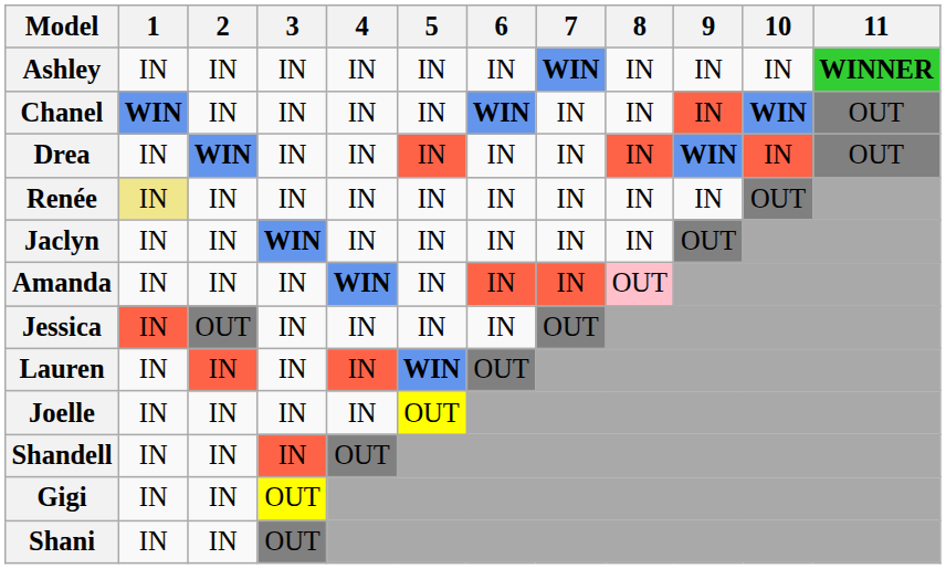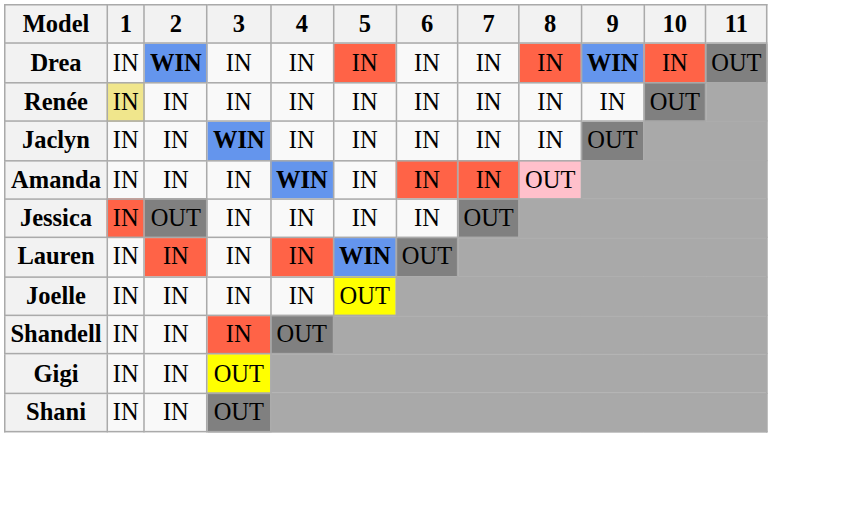 <table class="wikitable" style="text-align:center">
 <tr>
 <th>Model</th>
 <th>1</th>
 <th>2</th>
 <th>3</th>
 <th>4</th>
 <th>5</th>
 <th>6</th>
 <th>7</th>
 <th>8</th>
 <th>9</th>
 <th>10</th>
 <th>11</th>
-</tr>
-<tr>
-<th>Ashley</th>
-<td>IN</td>
-<td>IN</td>
-<td>IN</td>
-<td>IN</td>
-<td>IN</td>
-<td>IN</td>
-<td style="background:cornflowerblue;"><strong>WIN</strong></td>
-<td>IN</td>
-<td>IN</td>
-<td>IN</td>
-<td style="background:limegreen;"><strong>WINNER</strong></td>
-</tr>
-<tr>
-<th>Chanel</th>
-<td style="background:cornflowerblue;"><strong>WIN</strong></td>
-<td>IN</td>
-<td>IN</td>
-<td>IN</td>
-<td>IN</td>
-<td style="background:cornflowerblue;"><strong>WIN</strong></td>
-<td>IN</td>
-<td>IN</td>
-<td style="background:tomato;">IN</td>
-<td style="background:cornflowerblue;"><strong>WIN</strong></td>
-<td style="background:gray;">OUT</td>
 </tr>
 <tr>
 <th>Drea</th>
 <td>IN</td>
 <td style="background:cornflowerblue;"><strong>WIN</strong></td>
 <td>IN</td>
 <td>IN</td>
 <td style="background:tomato;">IN</td>
 <td>IN</td>
 <td>IN</td>
 <td style="background:tomato;">IN</td>
 <td style="background:cornflowerblue;"><strong>WIN</strong></td>
 <td style="background:tomato;">IN</td>
 <td style="background:gray;">OUT</td>
 </tr>
 <tr>
 <th>Renée</th>
 <td style="background: khaki;">IN</td>
 <td>IN</td>
 <td>IN</td>
 <td>IN</td>
 <td>IN</td>
 <td>IN</td>
 <td>IN</td>
 <td>IN</td>
 <td>IN</td>
 <td style="background:gray;">OUT</td>
 <td colspan=1 style="background:darkgrey;"></td>
 </tr>
 <tr>
 <th>Jaclyn</th>
 <td>IN</td>
 <td>IN</td>
 <td style="background:cornflowerblue;"><strong>WIN</strong></td>
 <td>IN</td>
 <td>IN</td>
 <td>IN</td>
 <td>IN</td>
 <td>IN</td>
 <td style="background:gray;">OUT</td>
 <td colspan=2 style="background:darkgrey;"></td>
 </tr>
 <tr>
 <th>Amanda</th>
 <td>IN</td>
 <td>IN</td>
 <td>IN</td>
 <td style="background:cornflowerblue;"><strong>WIN</strong></td>
 <td>IN</td>
 <td style="background:tomato;">IN</td>
 <td style="background:tomato;">IN</td>
 <td style="background:pink;">OUT</td>
 <td colspan=3 style="background:darkgrey;"></td>
 </tr>
 <tr>
 <th>Jessica</th>
 <td style="background:tomato;">IN</td>
 <td style="background:gray;">OUT</td>
 <td>IN</td>
 <td>IN</td>
 <td>IN</td>
 <td>IN</td>
 <td style="background:gray;">OUT</td>
 <td colspan=4 style="background:darkgrey;"></td>
 </tr>
 <tr>
 <th>Lauren</th>
 <td>IN</td>
 <td style="background:tomato;">IN</td>
 <td>IN</td>
 <td style="background:tomato;">IN</td>
 <td style="background:cornflowerblue;"><strong>WIN</strong></td>
 <td style="background:gray;">OUT</td>
 <td colspan=5 style="background:darkgrey;"></td>
 </tr>
 <tr>
 <th>Joelle</th>
 <td>IN</td>
 <td>IN</td>
 <td>IN</td>
 <td>IN</td>
 <td style="background:yellow;">OUT</td>
 <td colspan=6 style="background:darkgrey;"></td>
 </tr>
 <tr>
 <th>Shandell</th>
 <td>IN</td>
 <td>IN</td>
 <td style="background:tomato;">IN</td>
 <td style="background:gray;">OUT</td>
 <td colspan=7 style="background:darkgrey;"></td>
 </tr>
 <tr>
 <th>Gigi</th>
 <td>IN</td>
 <td>IN</td>
 <td style="background:yellow;">OUT</td>
 <td colspan=8 style="background:darkgrey;"></td>
 </tr>
 <tr>
 <th>Shani</th>
 <td>IN</td>
 <td>IN</td>
 <td style="background:gray;">OUT</td>
 <td colspan=8 style="background:darkgrey;"></td>
 </tr>
 </table>
